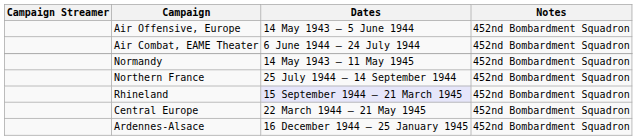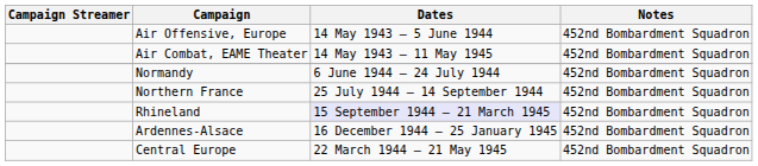 <table class="wikitable">
 <tr style="background:#efefef;">
 <th>Campaign Streamer</th>
 <th>Campaign</th>
 <th>Dates</th>
 <th>Notes</th>
 </tr>
 <tr>
 <td></td>
 <td>Air Offensive, Europe</td>
 <td>14 May 1943 – 5 June 1944</td>
 <td>452nd Bombardment Squadron</td>
 </tr>
 <tr>
 <td></td>
 <td>Air Combat, EAME Theater</td>
-<td>6 June 1944 – 24 July 1944</td>
+<td>14 May 1943 – 11 May 1945</td>
 <td>452nd Bombardment Squadron</td>
 </tr>
 <tr>
 </tr>
 <tr>
 <td></td>
 <td>Normandy</td>
-<td>14 May 1943 – 11 May 1945</td>
+<td>6 June 1944 – 24 July 1944</td>
 <td>452nd Bombardment Squadron</td>
 </tr>
 <tr>
 <td></td>
 <td>Northern France</td>
 <td>25 July 1944 – 14 September 1944</td>
 <td>452nd Bombardment Squadron</td>
 </tr>
 <tr>
 <td></td>
 <td>Rhineland</td>
 <td style="background: lavender;">15 September 1944 – 21 March 1945</td>
 <td>452nd Bombardment Squadron</td>
 </tr>
 <tr>
 <td></td>
+<td>Ardennes-Alsace</td>
+<td>16 December 1944 – 25 January 1945</td>
+<td>452nd Bombardment Squadron</td>
+</tr>
+<tr>
+<td></td>
 <td>Central Europe</td>
 <td>22 March 1944 – 21 May 1945</td>
 <td>452nd Bombardment Squadron</td>
 </tr>
-<tr>
-<td></td>
-<td>Ardennes-Alsace</td>
-<td>16 December 1944 – 25 January 1945</td>
-<td>452nd Bombardment Squadron</td>
-</tr>
 </table>
